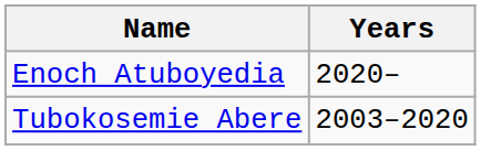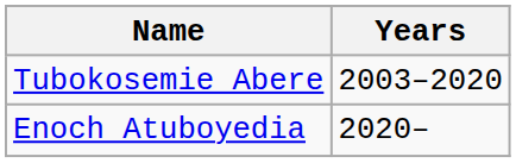 <table class="wikitable">
 <tr>
 <th>Name</th>
 <th>Years</th>
 </tr>
 <tr>
+<td><a href='#'>Tubokosemie Abere</a></td>
+<td>2003–2020</td>
+</tr>
+<tr>
 <td><a href='#'>Enoch Atuboyedia</a></td>
 <td>2020–</td>
 </tr>
-<tr>
-<td><a href='#'>Tubokosemie Abere</a></td>
-<td>2003–2020</td>
-</tr>
 </table>
